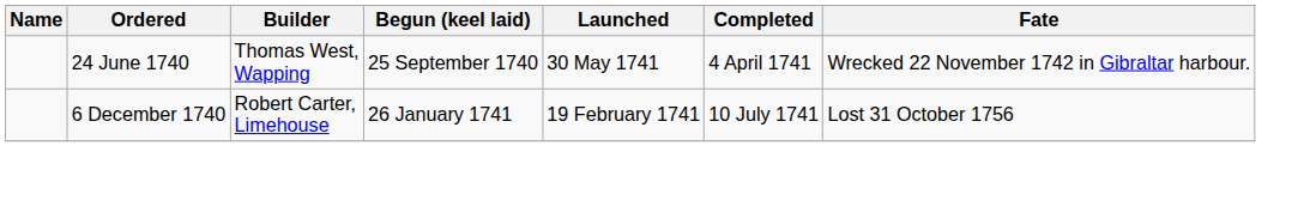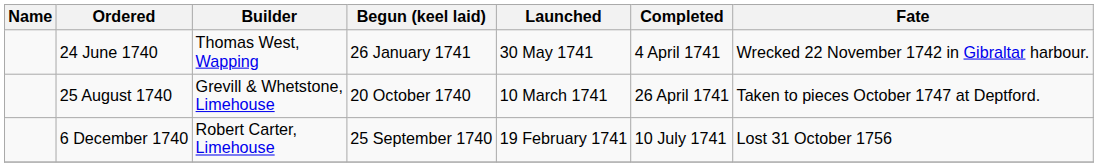 <table class="wikitable" style="text-align:left">
 <tr>
 <th>Name</th>
 <th>Ordered</th>
 <th>Builder</th>
 <th>Begun (keel laid)</th>
 <th>Launched</th>
 <th>Completed</th>
 <th>Fate</th>
 </tr>
 <tr>
 <td></td>
 <td>24 June 1740</td>
 <td>Thomas West,<br><a href='#'>Wapping</a></td>
-<td>25 September 1740</td>
+<td>26 January 1741</td>
 <td>30 May 1741</td>
 <td>4 April 1741</td>
 <td>Wrecked 22 November 1742 in <a href='#'>Gibraltar</a> harbour.</td>
 </tr>
 <tr>
 <td></td>
+<td>25 August 1740</td>
+<td>Grevill & Whetstone,<br><a href='#'>Limehouse</a></td>
+<td>20 October 1740</td>
+<td>10 March 1741</td>
+<td>26 April 1741</td>
+<td>Taken to pieces October 1747 at Deptford.</td>
+</tr>
+<tr>
+<td></td>
 <td>6 December 1740</td>
 <td>Robert Carter,<br><a href='#'>Limehouse</a></td>
-<td>26 January 1741</td>
+<td>25 September 1740</td>
 <td>19 February 1741</td>
 <td>10 July 1741</td>
 <td>Lost 31 October 1756</td>
 </tr>
 <tr>
 </tr>
 </table>
